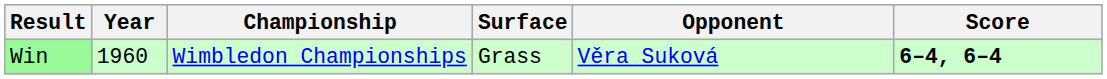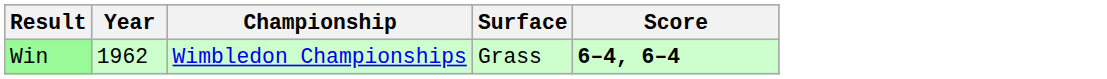 <table class='sortable wikitable'>
 <tr>
 <th style="width:40px">Result</th>
 <th style="width:40px">Year</th>
 <th style="width:180px">Championship</th>
 <th style="width:50px">Surface</th>
-<th style="width:190px">Opponent</th>
 <th style="width:120px" class="unsortable">Score</th>
 </tr>
 <tr style="background:#cfc;">
 <td style="background:#98fb98;">Win</td>
-<td>1960</td>
+<td>1962</td>
 <td><a href='#'>Wimbledon Championships</a></td>
 <td>Grass</td>
-<td> <a href='#'>Věra Suková</a></td>
 <td><strong>6–4, 6–4</strong></td>
 </tr>
 </table>
